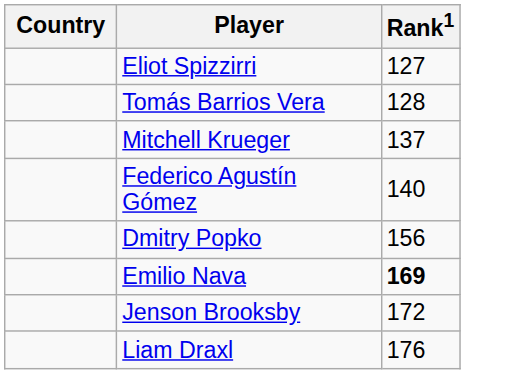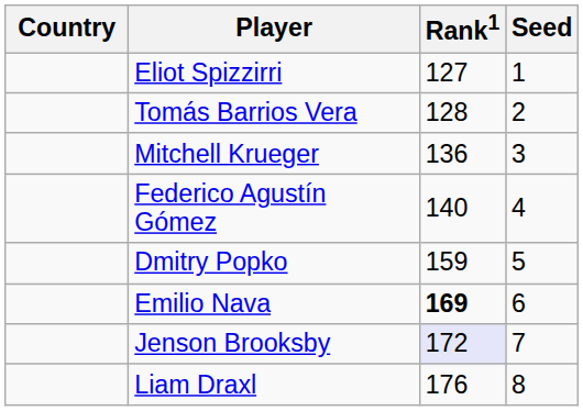 <table class="sortable wikitable">
 <tr>
 <th width="70">Country</th>
 <th width="175">Player</th>
 <th>Rank<sup>1</sup></th>
+<th>Seed</th>
 </tr>
 <tr>
 <td></td>
 <td><a href='#'>Eliot Spizzirri</a></td>
 <td>127</td>
+<td>1</td>
 </tr>
 <tr>
 <td></td>
 <td><a href='#'>Tomás Barrios Vera</a></td>
 <td>128</td>
+<td>2</td>
 </tr>
 <tr>
 <td></td>
 <td><a href='#'>Mitchell Krueger</a></td>
-<td>137</td>
+<td>136</td>
+<td>3</td>
 </tr>
 <tr>
 <td></td>
 <td><a href='#'>Federico Agustín Gómez</a></td>
 <td>140</td>
+<td>4</td>
 </tr>
 <tr>
 <td></td>
 <td><a href='#'>Dmitry Popko</a></td>
-<td>156</td>
+<td>159</td>
+<td>5</td>
 </tr>
 <tr>
 <td></td>
 <td><a href='#'>Emilio Nava</a></td>
 <td><strong>169</strong></td>
+<td>6</td>
 </tr>
 <tr>
 <td></td>
 <td><a href='#'>Jenson Brooksby</a></td>
-<td>172</td>
+<td style="background: lavender;">172</td>
+<td>7</td>
 </tr>
 <tr>
 <td></td>
 <td><a href='#'>Liam Draxl</a></td>
 <td>176</td>
+<td>8</td>
 </tr>
 </table>
